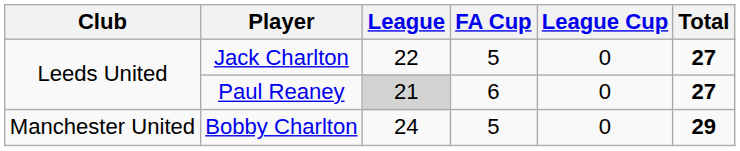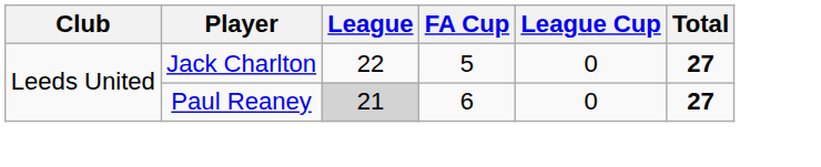 <table class="wikitable" style="text-align:center">
 <tr>
 <th>Club</th>
 <th>Player</th>
 <th><a href='#'>League</a></th>
 <th><a href='#'>FA Cup</a></th>
 <th><a href='#'>League Cup</a></th>
 <th>Total</th>
 </tr>
 <tr>
 <td rowspan=2>Leeds United</td>
 <td><a href='#'>Jack Charlton</a></td>
 <td>22</td>
 <td>5</td>
 <td>0</td>
 <td><strong>27</strong></td>
 </tr>
 <tr>
 <td><a href='#'>Paul Reaney</a></td>
 <td style="background: lightgrey;">21</td>
 <td>6</td>
 <td>0</td>
 <td><strong>27</strong></td>
 </tr>
-<tr>
-<td>Manchester United</td>
-<td><a href='#'>Bobby Charlton</a></td>
-<td>24</td>
-<td>5</td>
-<td>0</td>
-<td><strong>29</strong></td>
-</tr>
 </table>
